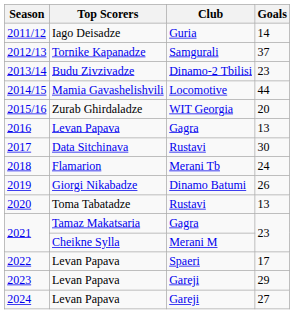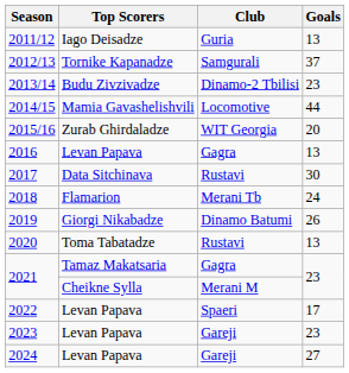 <table class="wikitable">
 <tr>
 <th>Season</th>
 <th>Top Scorers</th>
 <th>Club</th>
 <th>Goals</th>
 </tr>
 <tr>
 <td><a href='#'>2011/12</a></td>
 <td> Iago Deisadze</td>
 <td><a href='#'>Guria</a></td>
-<td>14</td>
+<td>13</td>
 </tr>
 <tr>
 <td><a href='#'>2012/13</a></td>
 <td> <a href='#'>Tornike Kapanadze</a></td>
 <td><a href='#'>Samgurali</a></td>
 <td>37</td>
 </tr>
 <tr>
 <td><a href='#'>2013/14</a></td>
 <td> <a href='#'>Budu Zivzivadze</a></td>
 <td><a href='#'>Dinamo-2 Tbilisi</a></td>
 <td>23</td>
 </tr>
 <tr>
 <td><a href='#'>2014/15</a></td>
 <td> <a href='#'>Mamia Gavashelishvili</a></td>
 <td><a href='#'>Locomotive</a></td>
 <td>44</td>
 </tr>
 <tr>
 <td><a href='#'>2015/16</a></td>
 <td> Zurab Ghirdaladze</td>
 <td><a href='#'>WIT Georgia</a></td>
 <td>20</td>
 </tr>
 <tr>
 <td><a href='#'>2016</a></td>
 <td> <a href='#'>Levan Papava</a></td>
 <td><a href='#'>Gagra</a></td>
 <td>13</td>
 </tr>
 <tr>
 <td><a href='#'>2017</a></td>
 <td> <a href='#'>Data Sitchinava</a></td>
 <td><a href='#'>Rustavi</a></td>
 <td>30</td>
 </tr>
 <tr>
 <td><a href='#'>2018</a></td>
 <td> <a href='#'>Flamarion</a></td>
 <td><a href='#'>Merani Tb</a></td>
 <td>24</td>
 </tr>
 <tr>
 <td><a href='#'>2019</a></td>
 <td> <a href='#'>Giorgi Nikabadze</a></td>
 <td><a href='#'>Dinamo Batumi</a></td>
 <td>26</td>
 </tr>
 <tr>
 <td><a href='#'>2020</a></td>
 <td> Toma Tabatadze</td>
 <td><a href='#'>Rustavi</a></td>
 <td>13</td>
 </tr>
 <tr>
 <td rowspan="2"><a href='#'>2021</a></td>
 <td> <a href='#'>Tamaz Makatsaria</a></td>
 <td><a href='#'>Gagra</a></td>
 <td rowspan="2">23</td>
 </tr>
 <tr>
 <td> <a href='#'>Cheikne Sylla</a></td>
 <td><a href='#'>Merani M</a></td>
 </tr>
 <tr>
 <td><a href='#'>2022</a></td>
 <td> Levan Papava</td>
 <td><a href='#'>Spaeri</a></td>
 <td>17</td>
 </tr>
 <tr>
 <td><a href='#'>2023</a></td>
 <td> Levan Papava</td>
 <td><a href='#'>Gareji</a></td>
-<td>29</td>
+<td>23</td>
 </tr>
 <tr>
 <td><a href='#'>2024</a></td>
 <td> Levan Papava</td>
 <td><a href='#'>Gareji</a></td>
 <td>27</td>
 </tr>
 </table>
